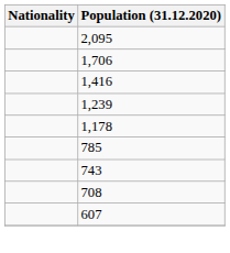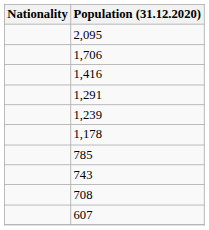 <table class="wikitable floatright">
 <tr \>
 <th>Nationality</th>
 <th>Population (31.12.2020)</th>
 </tr>
 <tr>
 <td></td>
 <td>2,095</td>
 </tr>
 <tr>
 <td></td>
 <td>1,706</td>
 </tr>
 <tr>
 <td></td>
 <td>1,416</td>
+</tr>
+<tr>
+<td></td>
+<td>1,291</td>
 </tr>
 <tr>
 <td></td>
 <td>1,239</td>
 </tr>
 <tr>
 <td></td>
 <td>1,178</td>
 </tr>
 <tr>
 <td></td>
 <td>785</td>
 </tr>
 <tr>
 <td></td>
 <td>743</td>
 </tr>
 <tr>
 <td></td>
 <td>708</td>
 </tr>
 <tr>
 <td></td>
 <td>607</td>
 </tr>
 <tr>
 </tr>
 </table>
